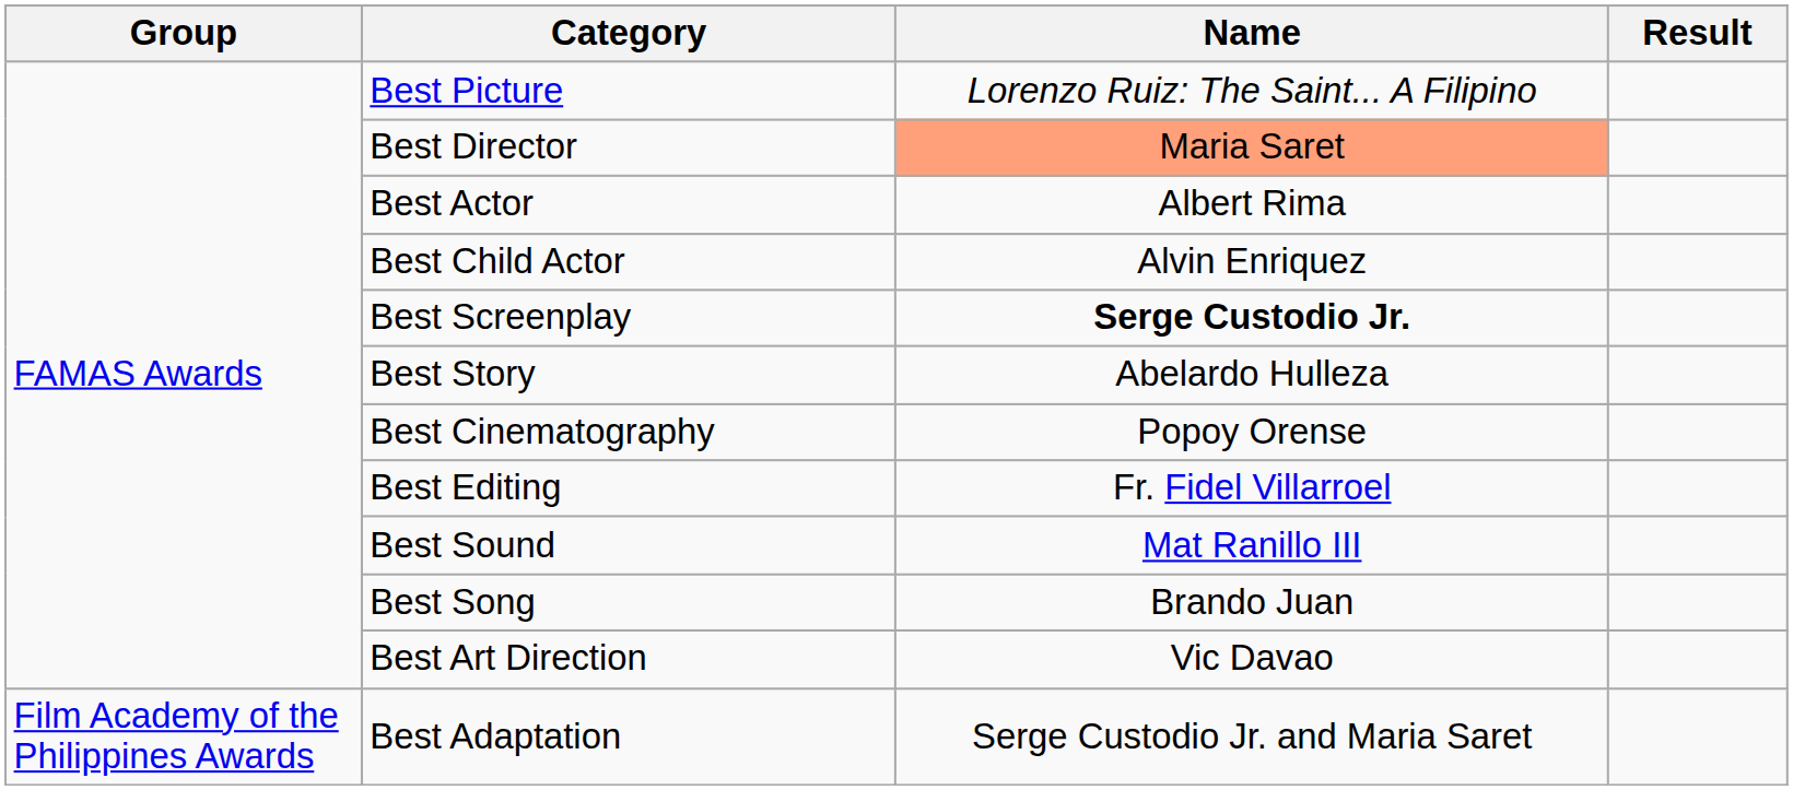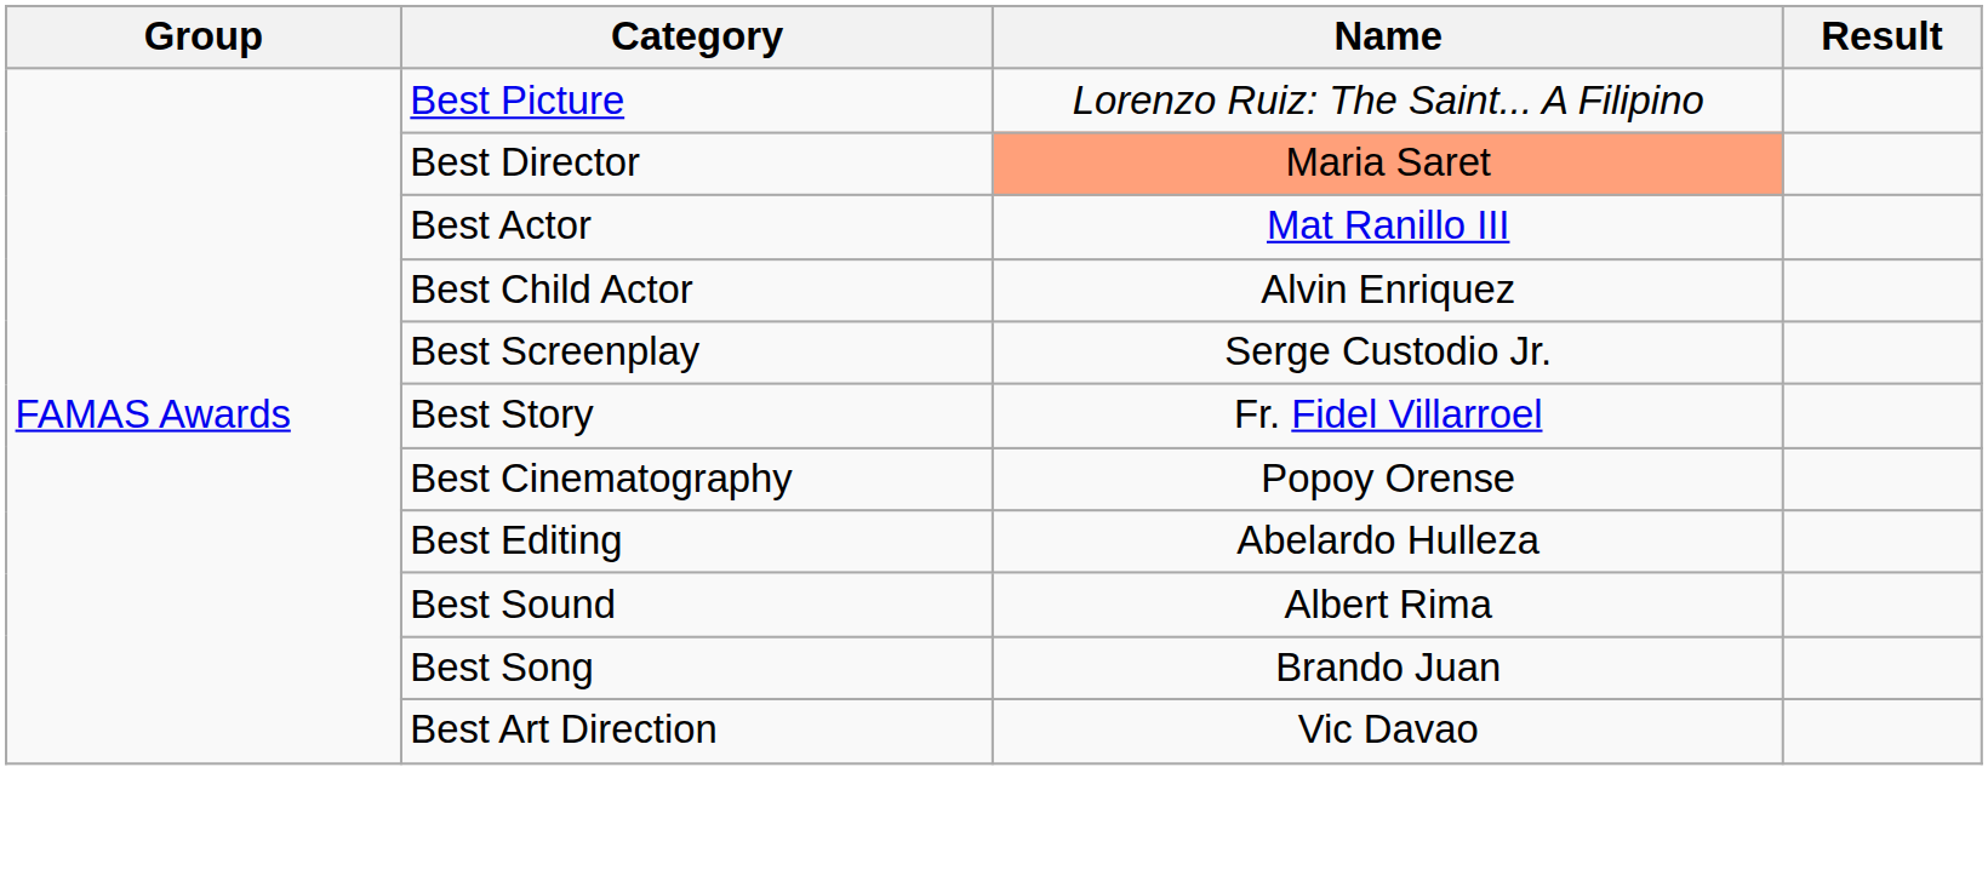 <table | width="90%" class="wikitable sortable">
 <tr>
 <th width="20%">Group</th>
 <th width="30%">Category</th>
 <th width="40%">Name</th>
 <th width="10%">Result</th>
 </tr>
 <tr>
 <td rowspan="11" align="left"><a href='#'>FAMAS Awards</a></td>
 <td><a href='#'>Best Picture</a></td>
 <td align="center"><em>Lorenzo Ruiz: The Saint... A Filipino</em></td>
 <td></td>
 </tr>
 <tr>
 <td>Best Director</td>
 <td align="center" style="background: lightsalmon;">Maria Saret</td>
 <td></td>
 </tr>
 <tr>
 <td>Best Actor</td>
-<td align="center">Albert Rima</td>
+<td align="center"><a href='#'>Mat Ranillo III</a></td>
 <td></td>
 </tr>
 <tr>
 <td>Best Child Actor</td>
 <td align="center">Alvin Enriquez</td>
 <td></td>
 </tr>
 <tr>
 <td>Best Screenplay</td>
-<td align="center"><strong>Serge Custodio Jr.</strong></td>
+<td align="center">Serge Custodio Jr.</td>
 <td></td>
 </tr>
 <tr>
 <td>Best Story</td>
-<td align="center">Abelardo Hulleza</td>
+<td align="center">Fr. <a href='#'>Fidel Villarroel</a></td>
 <td></td>
 </tr>
 <tr>
 <td>Best Cinematography</td>
 <td align="center">Popoy Orense</td>
 <td></td>
 </tr>
 <tr>
 <td>Best Editing</td>
-<td align="center">Fr. <a href='#'>Fidel Villarroel</a></td>
+<td align="center">Abelardo Hulleza</td>
 <td></td>
 </tr>
 <tr>
 <td>Best Sound</td>
-<td align="center"><a href='#'>Mat Ranillo III</a></td>
+<td align="center">Albert Rima</td>
 <td></td>
 </tr>
 <tr>
 <td>Best Song</td>
 <td align="center">Brando Juan</td>
 <td></td>
 </tr>
 <tr>
 <td>Best Art Direction</td>
 <td align="center">Vic Davao</td>
 <td></td>
 </tr>
-<tr>
-<td align="left"><a href='#'>Film Academy of the Philippines Awards</a></td>
-<td>Best Adaptation</td>
-<td align="center">Serge Custodio Jr. and Maria Saret</td>
-<td></td>
-</tr>
 </table>
